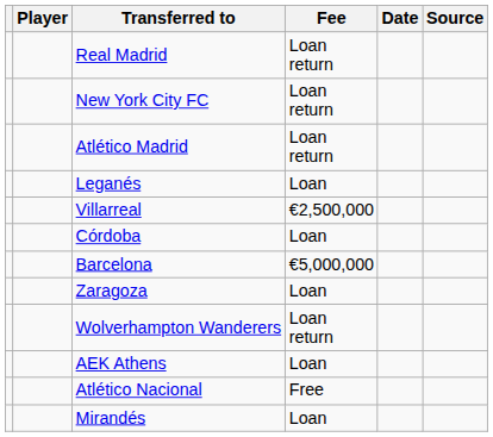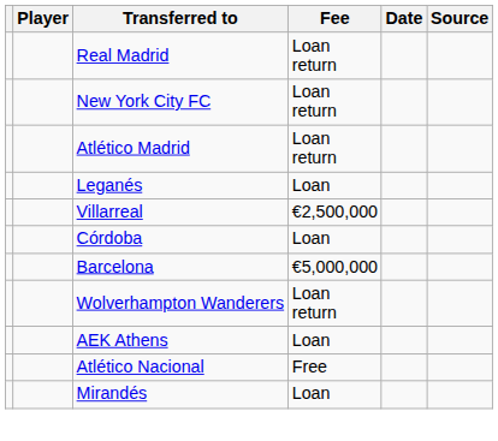 <table class="wikitable plainrowheaders sortable">
 <tr>
 <th></th>
 <th scope="col">Player</th>
 <th>Transferred to</th>
 <th style="width: 65px;">Fee</th>
 <th scope="col">Date</th>
 <th scope="col">Source</th>
 </tr>
 <tr>
 <td align="center"></td>
 <td></td>
 <td> <a href='#'>Real Madrid</a></td>
 <td>Loan return</td>
 <td></td>
 <td></td>
 </tr>
 <tr>
 <td align="center"></td>
 <td></td>
 <td> <a href='#'>New York City FC</a></td>
 <td>Loan return</td>
 <td></td>
 <td></td>
 </tr>
 <tr>
 <td align="center"></td>
 <td></td>
 <td> <a href='#'>Atlético Madrid</a></td>
 <td>Loan return</td>
 <td></td>
 <td></td>
 </tr>
 <tr>
 <td align="center"></td>
 <td></td>
 <td> <a href='#'>Leganés</a></td>
 <td>Loan</td>
 <td></td>
 <td></td>
 </tr>
 <tr>
 <td align="center"></td>
 <td></td>
 <td> <a href='#'>Villarreal</a></td>
 <td>€2,500,000</td>
 <td></td>
 <td></td>
 </tr>
 <tr>
 <td align="center"></td>
 <td></td>
 <td> <a href='#'>Córdoba</a></td>
 <td>Loan</td>
 <td></td>
 <td></td>
 </tr>
 <tr>
 <td align="center"></td>
 <td></td>
 <td> <a href='#'>Barcelona</a></td>
 <td>€5,000,000</td>
 <td></td>
 <td></td>
 </tr>
 <tr>
 <td align="center"></td>
 <td></td>
-<td> <a href='#'>Zaragoza</a></td>
-<td>Loan</td>
-<td></td>
-<td></td>
-</tr>
-<tr>
-<td align="center"></td>
-<td></td>
 <td> <a href='#'>Wolverhampton Wanderers</a></td>
 <td>Loan return</td>
 <td></td>
 <td></td>
 </tr>
 <tr>
 <td align="center"></td>
 <td></td>
 <td> <a href='#'>AEK Athens</a></td>
 <td>Loan</td>
 <td></td>
 <td></td>
 </tr>
 <tr>
 <td align="center"></td>
 <td></td>
 <td> <a href='#'>Atlético Nacional</a></td>
 <td>Free</td>
 <td></td>
 <td></td>
 </tr>
 <tr>
 <td align="center"></td>
 <td></td>
 <td> <a href='#'>Mirandés</a></td>
 <td>Loan</td>
 <td></td>
 <td></td>
 </tr>
 </table>
